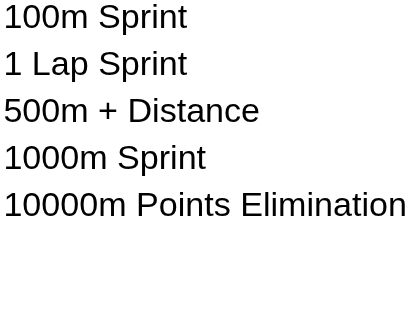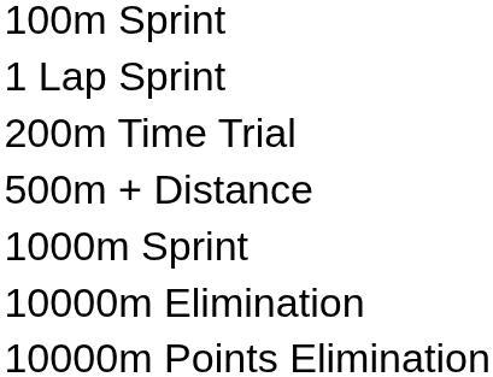 <table>
 <tr>
 <td>100m Sprint</td>
 <td></td>
 <td></td>
 <td></td>
 </tr>
 <tr>
 <td>1 Lap Sprint</td>
+<td></td>
+<td></td>
+<td></td>
+</tr>
+<tr>
+<td>200m Time Trial</td>
 <td></td>
 <td></td>
 <td></td>
 </tr>
 <tr>
 <td>500m + Distance</td>
 <td></td>
 <td></td>
 <td></td>
 </tr>
 <tr>
 <td>1000m Sprint</td>
 <td></td>
 <td></td>
 <td></td>
 </tr>
 <tr>
+<td>10000m Elimination</td>
+<td></td>
+<td></td>
+<td></td>
+</tr>
+<tr>
 <td>10000m Points Elimination</td>
 <td></td>
 <td></td>
 <td></td>
 </tr>
 </table>
